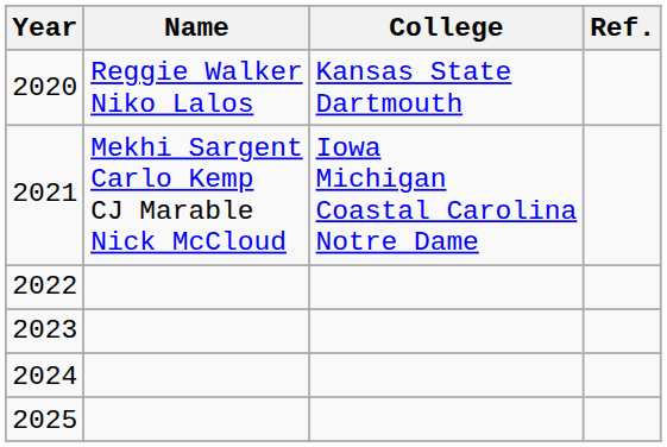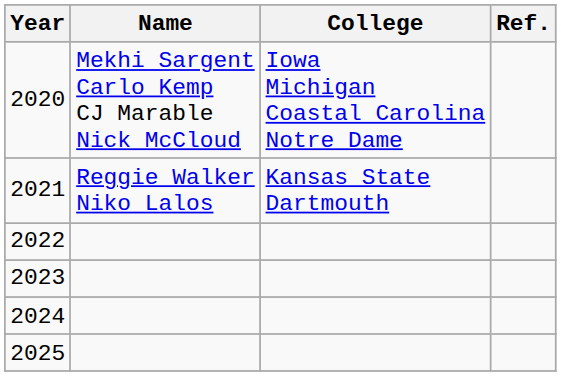 <table class="wikitable">
 <tr>
 <th>Year</th>
 <th>Name</th>
 <th>College</th>
 <th>Ref.</th>
 </tr>
 <tr>
 <td>2020</td>
-<td><a href='#'>Reggie Walker</a><br><a href='#'>Niko Lalos</a></td>
-<td><a href='#'>Kansas State</a><br><a href='#'>Dartmouth</a></td>
+<td><a href='#'>Mekhi Sargent</a><br><a href='#'>Carlo Kemp</a><br>CJ Marable<br><a href='#'>Nick McCloud</a></td>
+<td><a href='#'>Iowa</a><br><a href='#'>Michigan</a><br><a href='#'>Coastal Carolina</a><br><a href='#'>Notre Dame</a></td>
 <td></td>
 </tr>
 <tr>
 <td>2021</td>
-<td><a href='#'>Mekhi Sargent</a><br><a href='#'>Carlo Kemp</a><br>CJ Marable<br><a href='#'>Nick McCloud</a></td>
-<td><a href='#'>Iowa</a><br><a href='#'>Michigan</a><br><a href='#'>Coastal Carolina</a><br><a href='#'>Notre Dame</a></td>
+<td><a href='#'>Reggie Walker</a><br><a href='#'>Niko Lalos</a></td>
+<td><a href='#'>Kansas State</a><br><a href='#'>Dartmouth</a></td>
 <td></td>
 </tr>
 <tr>
 <td>2022</td>
 <td></td>
 <td></td>
 <td></td>
 </tr>
 <tr>
 <td>2023</td>
 <td></td>
 <td></td>
 <td></td>
 </tr>
 <tr>
 <td>2024</td>
 <td></td>
 <td></td>
 <td></td>
 </tr>
 <tr>
 <td>2025</td>
 <td></td>
 <td></td>
 </tr>
 </table>
